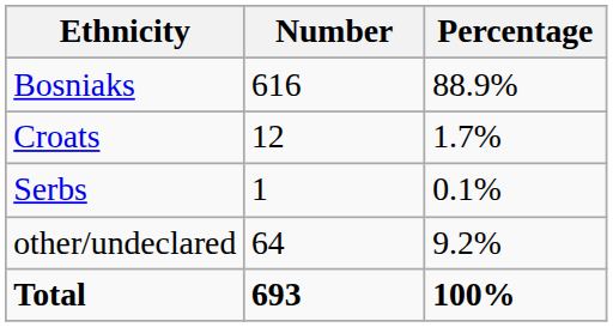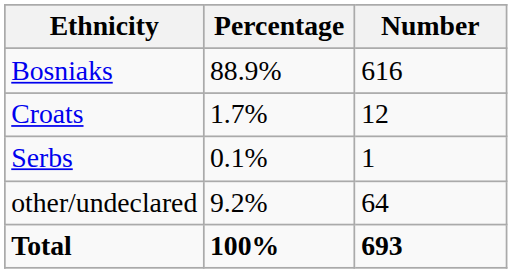 <table class="wikitable">
 <tr>
 <th width="100px">Ethnicity</th>
+<th width="80px">Percentage</th>
 <th width="80px">Number</th>
-<th width="80px">Percentage</th>
 </tr>
 <tr>
 <td><a href='#'>Bosniaks</a></td>
+<td>88.9%</td>
 <td>616</td>
-<td>88.9%</td>
 </tr>
 <tr>
 <td><a href='#'>Croats</a></td>
+<td>1.7%</td>
 <td>12</td>
-<td>1.7%</td>
 </tr>
 <tr>
 <td><a href='#'>Serbs</a></td>
+<td>0.1%</td>
 <td>1</td>
-<td>0.1%</td>
 </tr>
 <tr>
 <td>other/undeclared</td>
+<td>9.2%</td>
 <td>64</td>
-<td>9.2%</td>
 </tr>
 <tr>
 <td><strong>Total</strong></td>
+<td><strong>100%</strong></td>
 <td><strong>693</strong></td>
-<td><strong>100%</strong></td>
 </tr>
 </table>
